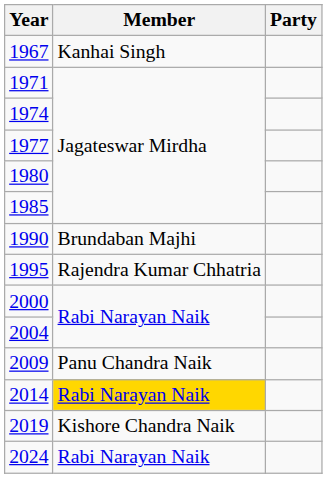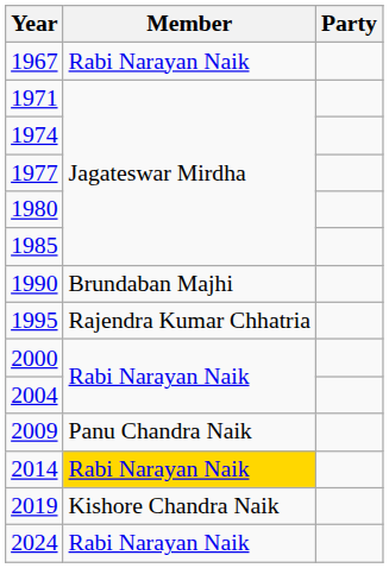 <table class="wikitable">
 <tr>
 <th>Year</th>
 <th>Member</th>
 <th colspan="2">Party</th>
 </tr>
 <tr>
 <td><a href='#'>1967</a></td>
-<td>Kanhai Singh</td>
+<td><a href='#'>Rabi Narayan Naik</a></td>
 <td></td>
 </tr>
 <tr>
 <td><a href='#'>1971</a></td>
 <td rowspan="5">Jagateswar Mirdha</td>
 <td></td>
 </tr>
 <tr>
 <td><a href='#'>1974</a></td>
 <td></td>
 </tr>
 <tr>
 <td><a href='#'>1977</a></td>
 </tr>
 <tr>
 <td><a href='#'>1980</a></td>
 <td></td>
 </tr>
 <tr>
 <td><a href='#'>1985</a></td>
 <td></td>
 </tr>
 <tr>
 <td><a href='#'>1990</a></td>
 <td>Brundaban Majhi</td>
 <td></td>
 </tr>
 <tr>
 <td><a href='#'>1995</a></td>
 <td>Rajendra Kumar Chhatria</td>
 <td></td>
 </tr>
 <tr>
 <td><a href='#'>2000</a></td>
 <td rowspan="2"><a href='#'>Rabi Narayan Naik</a></td>
 <td></td>
 </tr>
 <tr>
 <td><a href='#'>2004</a></td>
 </tr>
 <tr>
 <td><a href='#'>2009</a></td>
 <td>Panu Chandra Naik</td>
 <td></td>
 </tr>
 <tr>
 <td><a href='#'>2014</a></td>
 <td style="background: gold;"><a href='#'>Rabi Narayan Naik</a></td>
 <td></td>
 </tr>
 <tr>
 <td><a href='#'>2019</a></td>
 <td>Kishore Chandra Naik</td>
 <td></td>
 </tr>
 <tr>
 <td><a href='#'>2024</a></td>
 <td><a href='#'>Rabi Narayan Naik</a></td>
 <td></td>
 </tr>
 </table>
